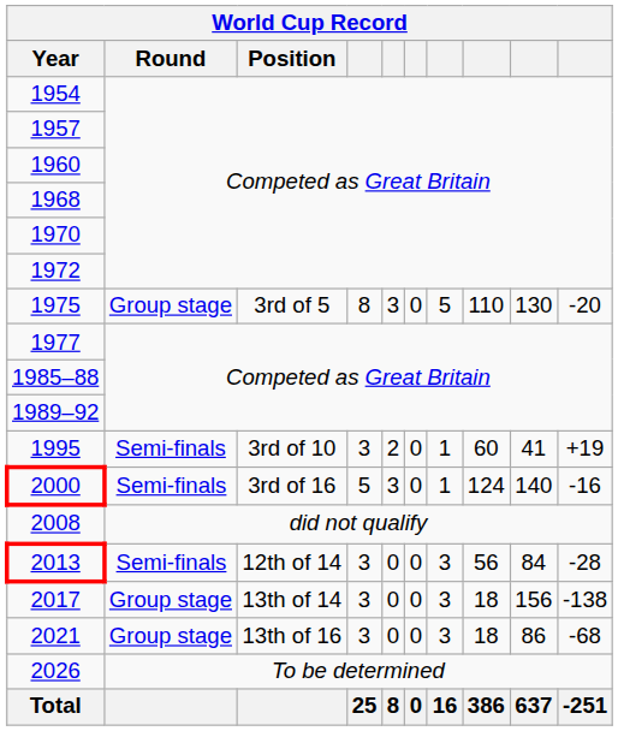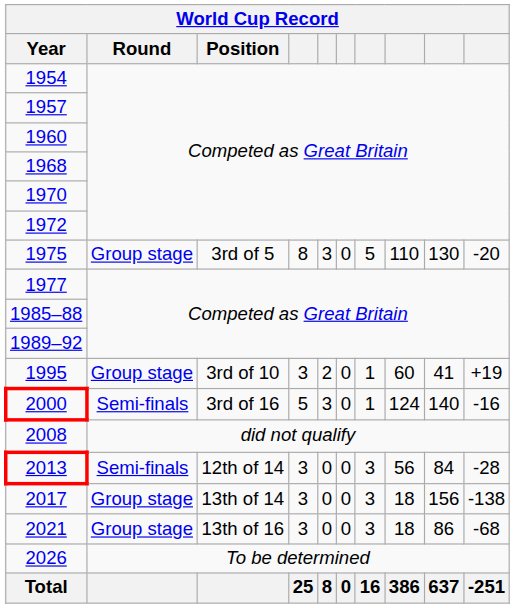 <table class="wikitable" style="text-align: center;">
 <tr>
 <th colspan="10"><a href='#'>World Cup Record</a></th>
 </tr>
 <tr>
 <th>Year</th>
 <th>Round</th>
 <th>Position</th>
 <th></th>
 <th></th>
 <th></th>
 <th></th>
 <th></th>
 <th></th>
 <th></th>
 </tr>
 <tr>
 <td> <a href='#'>1954</a></td>
 <td rowspan=6 colspan=9><em>Competed as  <a href='#'>Great Britain</a></em></td>
 </tr>
 <tr>
 <td> <a href='#'>1957</a></td>
 </tr>
 <tr>
 <td> <a href='#'>1960</a></td>
 </tr>
 <tr>
 <td> <a href='#'>1968</a></td>
 </tr>
 <tr>
 <td> <a href='#'>1970</a></td>
 </tr>
 <tr>
 <td> <a href='#'>1972</a></td>
 </tr>
 <tr>
 <td><a href='#'>1975</a></td>
 <td><a href='#'>Group stage</a></td>
 <td>3rd of 5</td>
 <td>8</td>
 <td>3</td>
 <td>0</td>
 <td>5</td>
 <td>110</td>
 <td>130</td>
 <td>-20</td>
 </tr>
 <tr>
 <td> <a href='#'>1977</a></td>
 <td rowspan=3 colspan=9><em>Competed as  <a href='#'>Great Britain</a></em></td>
 </tr>
 <tr>
 <td><a href='#'>1985–88</a></td>
 </tr>
 <tr>
 <td><a href='#'>1989–92</a></td>
 </tr>
 <tr>
 <td> <a href='#'>1995</a></td>
-<td><a href='#'>Semi-finals</a></td>
+<td><a href='#'>Group stage</a></td>
 <td>3rd of 10</td>
 <td>3</td>
 <td>2</td>
 <td>0</td>
 <td>1</td>
 <td>60</td>
 <td>41</td>
 <td>+19</td>
 </tr>
 <tr>
 <td style="border: 3px solid red">   <a href='#'>2000</a></td>
 <td><a href='#'>Semi-finals</a></td>
 <td>3rd of 16</td>
 <td>5</td>
 <td>3</td>
 <td>0</td>
 <td>1</td>
 <td>124</td>
 <td>140</td>
 <td>-16</td>
 </tr>
 <tr>
 <td> <a href='#'>2008</a></td>
 <td colspan=9><em>did not qualify</em></td>
 </tr>
 <tr>
 <td style="border: 3px solid red"> <a href='#'>2013</a></td>
 <td><a href='#'>Semi-finals</a></td>
 <td>12th of 14</td>
 <td>3</td>
 <td>0</td>
 <td>0</td>
 <td>3</td>
 <td>56</td>
 <td>84</td>
 <td>-28</td>
 </tr>
 <tr>
 <td> <a href='#'>2017</a></td>
 <td><a href='#'>Group stage</a></td>
 <td>13th of 14</td>
 <td>3</td>
 <td>0</td>
 <td>0</td>
 <td>3</td>
 <td>18</td>
 <td>156</td>
 <td>-138</td>
 </tr>
 <tr>
 <td> <a href='#'>2021</a></td>
 <td><a href='#'>Group stage</a></td>
 <td>13th of 16</td>
 <td>3</td>
 <td>0</td>
 <td>0</td>
 <td>3</td>
 <td>18</td>
 <td>86</td>
 <td>-68</td>
 </tr>
 <tr>
 <td> <a href='#'>2026</a></td>
 <td colspan="9" rowspan="1"><em>To be determined</em></td>
 </tr>
 <tr>
 <th>Total</th>
 <th></th>
 <th></th>
 <th>25</th>
 <th>8</th>
 <th>0</th>
 <th>16</th>
 <th>386</th>
 <th>637</th>
 <th>-251</th>
 </tr>
 </table>
